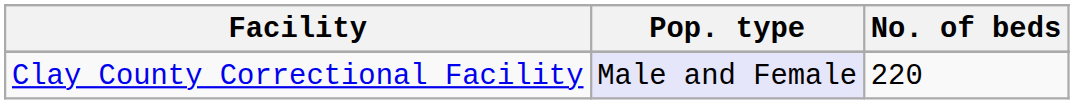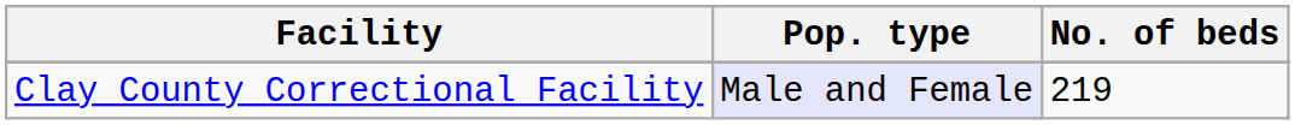 <table class="wikitable sortable collapsible" border="1">
 <tr>
 </tr>
 <tr>
 <th scope="col">Facility</th>
 <th scope="col">Pop. type</th>
 <th scope="col">No. of beds</th>
 </tr>
 <tr>
 </tr>
 <tr>
 <td><a href='#'>Clay County Correctional Facility</a></td>
 <td style="background: lavender;">Male and Female</td>
-<td>220</td>
+<td>219</td>
 </tr>
 </table>
